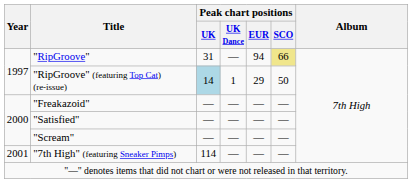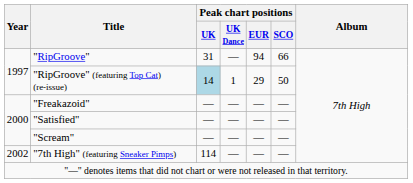 <table class="wikitable" style="text-align:center;">
 <tr>
 <th rowspan="2" style="width:2em;">Year</th>
 <th rowspan="2" style="width:15em;">Title</th>
 <th colspan="4">Peak chart positions</th>
 <th rowspan="2" style="width:10em;">Album</th>
 </tr>
 <tr>
 <th style="width:2em;font-size:90%;"><a href='#'>UK</a><br></th>
 <th style="width:2em;font-size:90%;"><a href='#'>UK<br><small>Dance</small></a><br></th>
 <th style="width:2em;font-size:90%;"><a href='#'>EUR</a><br></th>
 <th style="width:2em;font-size:90%;"><a href='#'>SCO</a><br></th>
 </tr>
 <tr>
 <td rowspan="2">1997</td>
 <td style="text-align:left;">"<a href='#'>RipGroove</a>"</td>
 <td>31</td>
 <td>—</td>
 <td>94</td>
-<td style="background: khaki;">66</td>
+<td>66</td>
 <td rowspan="6"><em>7th High</em></td>
 </tr>
 <tr>
 <td style="text-align:left;">"RipGroove" <small>(featuring <a href='#'>Top Cat</a>)<br>(re-issue)</small></td>
 <td style="background: lightblue;">14</td>
 <td>1</td>
 <td>29</td>
 <td>50</td>
 </tr>
 <tr>
 <td rowspan="3">2000</td>
 <td style="text-align:left;">"Freakazoid"</td>
 <td>—</td>
 <td>—</td>
 <td>—</td>
 <td>—</td>
 </tr>
 <tr>
 <td style="text-align:left;">"Satisfied"</td>
 <td>—</td>
 <td>—</td>
 <td>—</td>
 <td>—</td>
 </tr>
 <tr>
 <td style="text-align:left;">"Scream"</td>
 <td>—</td>
 <td>—</td>
 <td>—</td>
 <td>—</td>
 </tr>
 <tr>
-<td>2001</td>
+<td>2002</td>
 <td style="text-align:left;">"7th High" <small>(featuring <a href='#'>Sneaker Pimps</a>)</small></td>
 <td>114</td>
 <td>—</td>
 <td>—</td>
 <td>—</td>
 </tr>
 <tr>
 <td colspan="15" style="font-size:90%">"—" denotes items that did not chart or were not released in that territory.</td>
 </tr>
 </table>
